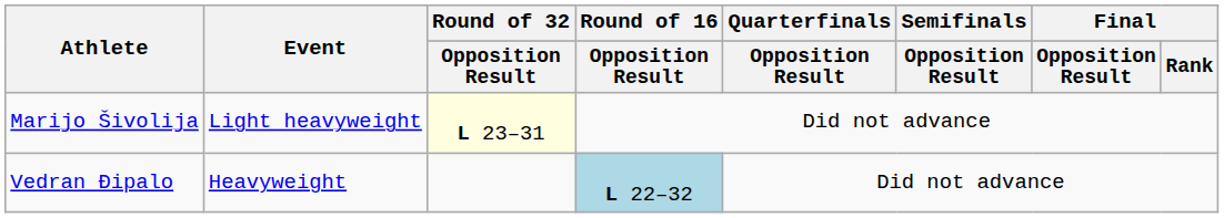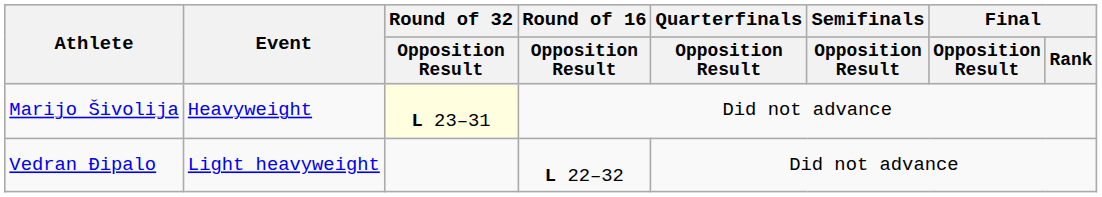 <table class="wikitable" style="font-size:90%">
 <tr>
 <th rowspan="2">Athlete</th>
 <th rowspan="2">Event</th>
 <th>Round of 32</th>
 <th>Round of 16</th>
 <th>Quarterfinals</th>
 <th>Semifinals</th>
 <th colspan=2>Final</th>
 </tr>
 <tr style="font-size:95%">
 <th>Opposition<br>Result</th>
 <th>Opposition<br>Result</th>
 <th>Opposition<br>Result</th>
 <th>Opposition<br>Result</th>
 <th>Opposition<br>Result</th>
 <th>Rank</th>
 </tr>
 <tr align=center>
 <td align=left><a href='#'>Marijo Šivolija</a></td>
-<td align=left><a href='#'>Light heavyweight</a></td>
+<td align=left><a href='#'>Heavyweight</a></td>
 <td style="background: lightyellow;"><br><strong>L</strong> 23–31</td>
 <td colspan=5>Did not advance</td>
 </tr>
 <tr align=center>
 <td align=left><a href='#'>Vedran Đipalo</a></td>
-<td align=left><a href='#'>Heavyweight</a></td>
+<td align=left><a href='#'>Light heavyweight</a></td>
 <td></td>
-<td style="background: lightblue;"><br><strong>L</strong> 22–32</td>
+<td><br><strong>L</strong> 22–32</td>
 <td colspan=4>Did not advance</td>
 </tr>
 </table>
